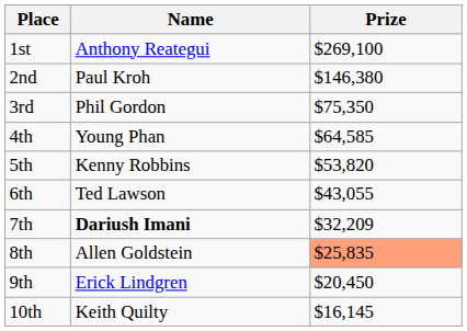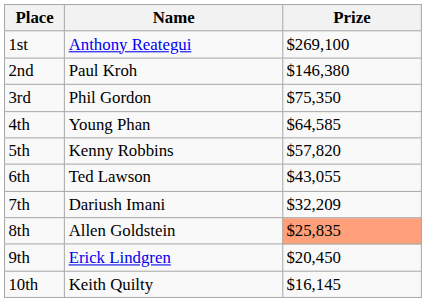 <table class="wikitable">
 <tr>
 <th width="50">Place</th>
 <th width="200">Name</th>
 <th width="125">Prize</th>
 </tr>
 <tr>
 <td>1st</td>
 <td><a href='#'>Anthony Reategui</a></td>
 <td>$269,100</td>
 </tr>
 <tr>
 <td>2nd</td>
 <td>Paul Kroh</td>
 <td>$146,380</td>
 </tr>
 <tr>
 <td>3rd</td>
 <td>Phil Gordon</td>
 <td>$75,350</td>
 </tr>
 <tr>
 <td>4th</td>
 <td>Young Phan</td>
 <td>$64,585</td>
 </tr>
 <tr>
 <td>5th</td>
 <td>Kenny Robbins</td>
-<td>$53,820</td>
+<td>$57,820</td>
 </tr>
 <tr>
 <td>6th</td>
 <td>Ted Lawson</td>
 <td>$43,055</td>
 </tr>
 <tr>
 <td>7th</td>
-<td><strong>Dariush Imani</strong></td>
+<td>Dariush Imani</td>
 <td>$32,209</td>
 </tr>
 <tr>
 <td>8th</td>
 <td>Allen Goldstein</td>
 <td style="background: lightsalmon;">$25,835</td>
 </tr>
 <tr>
 <td>9th</td>
 <td><a href='#'>Erick Lindgren</a></td>
 <td>$20,450</td>
 </tr>
 <tr>
 <td>10th</td>
 <td>Keith Quilty</td>
 <td>$16,145</td>
 </tr>
 </table>
